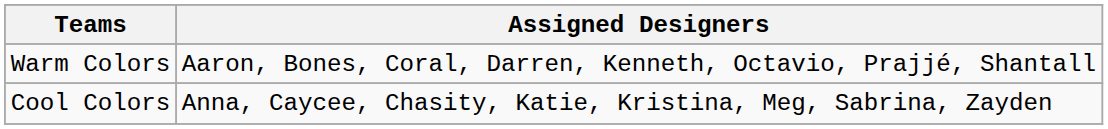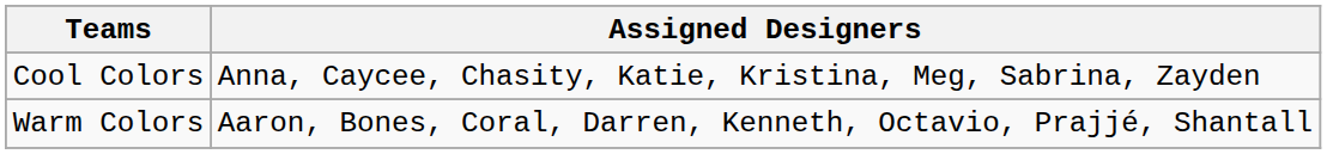 <table class="wikitable">
 <tr>
 <th>Teams</th>
 <th>Assigned Designers</th>
 </tr>
 <tr>
+<td>Cool Colors</td>
+<td>Anna, Caycee, Chasity, Katie, Kristina, Meg, Sabrina, Zayden</td>
+</tr>
+<tr>
 <td>Warm Colors</td>
 <td>Aaron, Bones, Coral, Darren, Kenneth, Octavio, Prajjé, Shantall</td>
 </tr>
-<tr>
-<td>Cool Colors</td>
-<td>Anna, Caycee, Chasity, Katie, Kristina, Meg, Sabrina, Zayden</td>
-</tr>
 </table>
